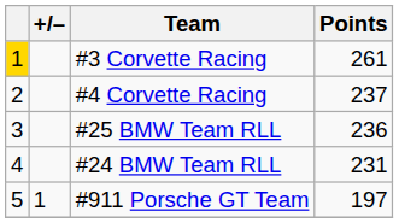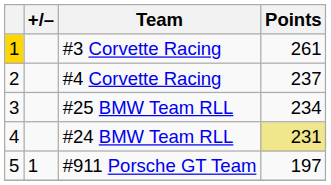 <table class="wikitable" style="font-size: 95%;">
 <tr>
 <th scope="col"></th>
 <th scope="col">+/–</th>
 <th scope="col">Team</th>
 <th scope="col">Points</th>
 </tr>
 <tr>
 <td align=center style="background: gold;">1</td>
 <td align="left"></td>
 <td> #3 <a href='#'>Corvette Racing</a></td>
 <td align=right>261</td>
 </tr>
 <tr>
 <td align=center>2</td>
 <td align="left"></td>
 <td> #4 <a href='#'>Corvette Racing</a></td>
 <td align=right>237</td>
 </tr>
 <tr>
 <td align=center>3</td>
 <td align="left"></td>
 <td> #25 <a href='#'>BMW Team RLL</a></td>
-<td align=right>236</td>
+<td align=right>234</td>
 </tr>
 <tr>
 <td align=center>4</td>
 <td align="left"></td>
 <td> #24 <a href='#'>BMW Team RLL</a></td>
-<td align=right>231</td>
+<td align=right style="background: khaki;">231</td>
 </tr>
 <tr>
 <td align=center>5</td>
 <td align="left"> 1</td>
 <td> #911 <a href='#'>Porsche GT Team</a></td>
 <td align=right>197</td>
 </tr>
 <tr>
 </tr>
 </table>
